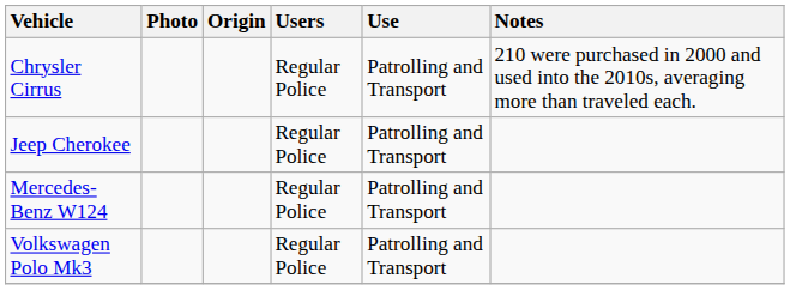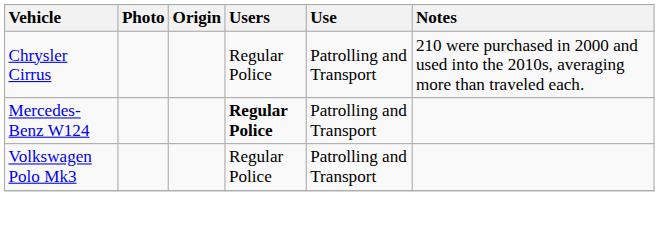 <table class="wikitable">
 <tr>
 <th style="text-align: left;">Vehicle</th>
 <th style="text-align: left;">Photo</th>
 <th style="text-align: left;">Origin</th>
 <th style="text-align: left;">Users</th>
 <th style="text-align: left;">Use</th>
 <th style="text-align: left;">Notes</th>
 </tr>
 <tr>
 <td><a href='#'>Chrysler Cirrus</a></td>
 <td></td>
 <td></td>
 <td>Regular Police</td>
 <td>Patrolling and Transport</td>
 <td>210 were purchased in 2000 and used into the 2010s, averaging more than  traveled each.</td>
 </tr>
 <tr>
-<td><a href='#'>Jeep Cherokee</a></td>
-<td></td>
-<td></td>
-<td>Regular Police</td>
-<td>Patrolling and Transport</td>
-<td></td>
-</tr>
-<tr>
 <td><a href='#'>Mercedes-Benz W124</a></td>
 <td></td>
 <td></td>
-<td>Regular Police</td>
+<td><strong>Regular Police</strong></td>
 <td>Patrolling and Transport</td>
 <td></td>
 </tr>
 <tr>
 <td><a href='#'>Volkswagen Polo Mk3</a></td>
 <td></td>
 <td></td>
 <td>Regular Police</td>
 <td>Patrolling and Transport</td>
 <td></td>
 </tr>
 <tr>
 </tr>
 </table>
